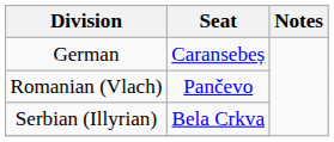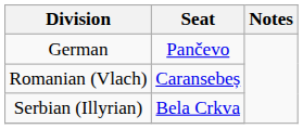 <table class="wikitable sortable" style="text-align:center">
 <tr>
 <th>Division</th>
 <th>Seat</th>
 <th>Notes</th>
 </tr>
 <tr>
 <td>German</td>
-<td><a href='#'>Caransebeș</a></td>
+<td><a href='#'>Pančevo</a></td>
 </tr>
 <tr>
 <td>Romanian (Vlach)</td>
-<td><a href='#'>Pančevo</a></td>
+<td><a href='#'>Caransebeș</a></td>
 </tr>
 <tr>
 <td>Serbian (Illyrian)</td>
 <td><a href='#'>Bela Crkva</a></td>
 </tr>
 <tr>
 </tr>
 </table>
